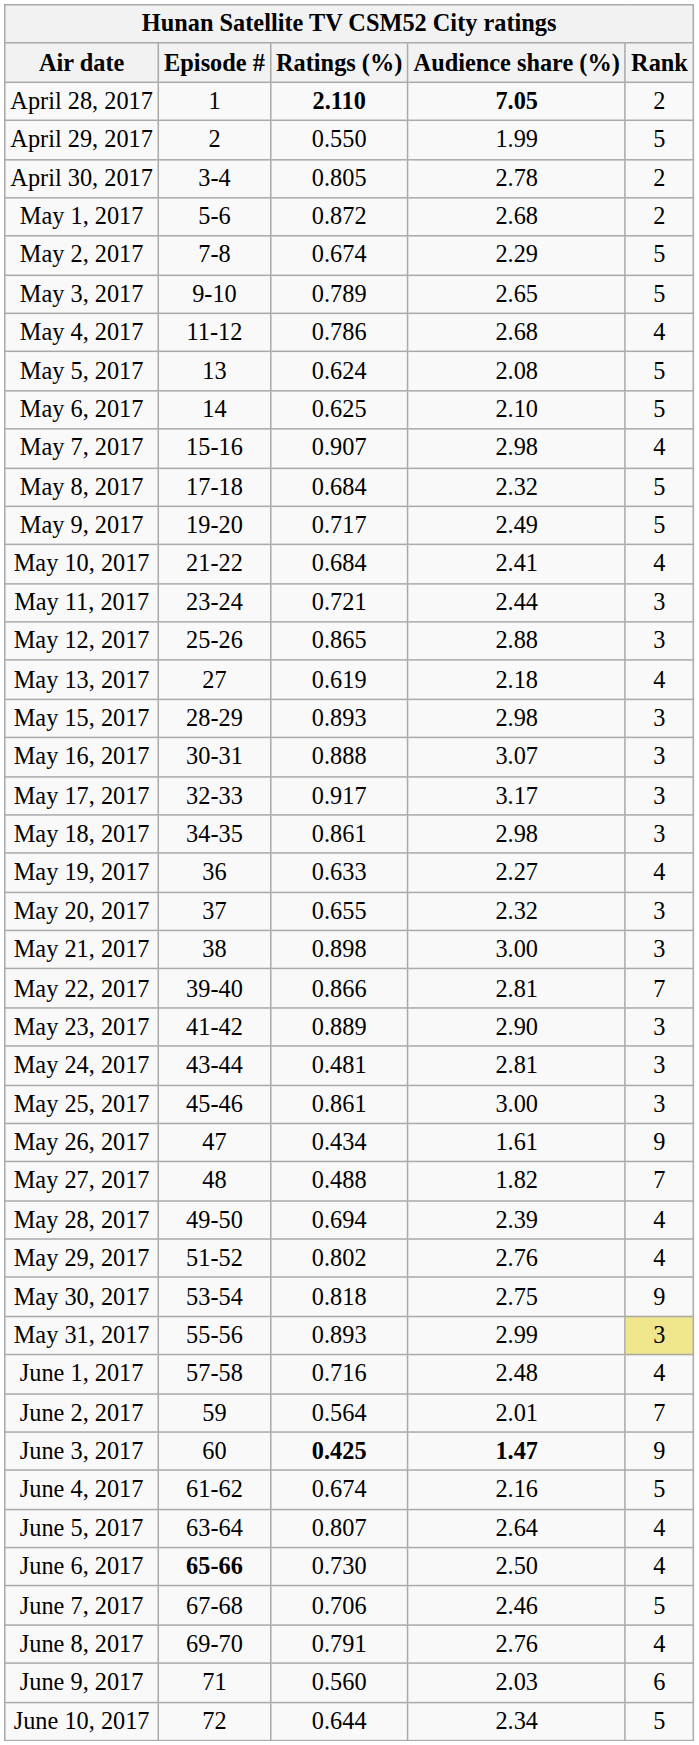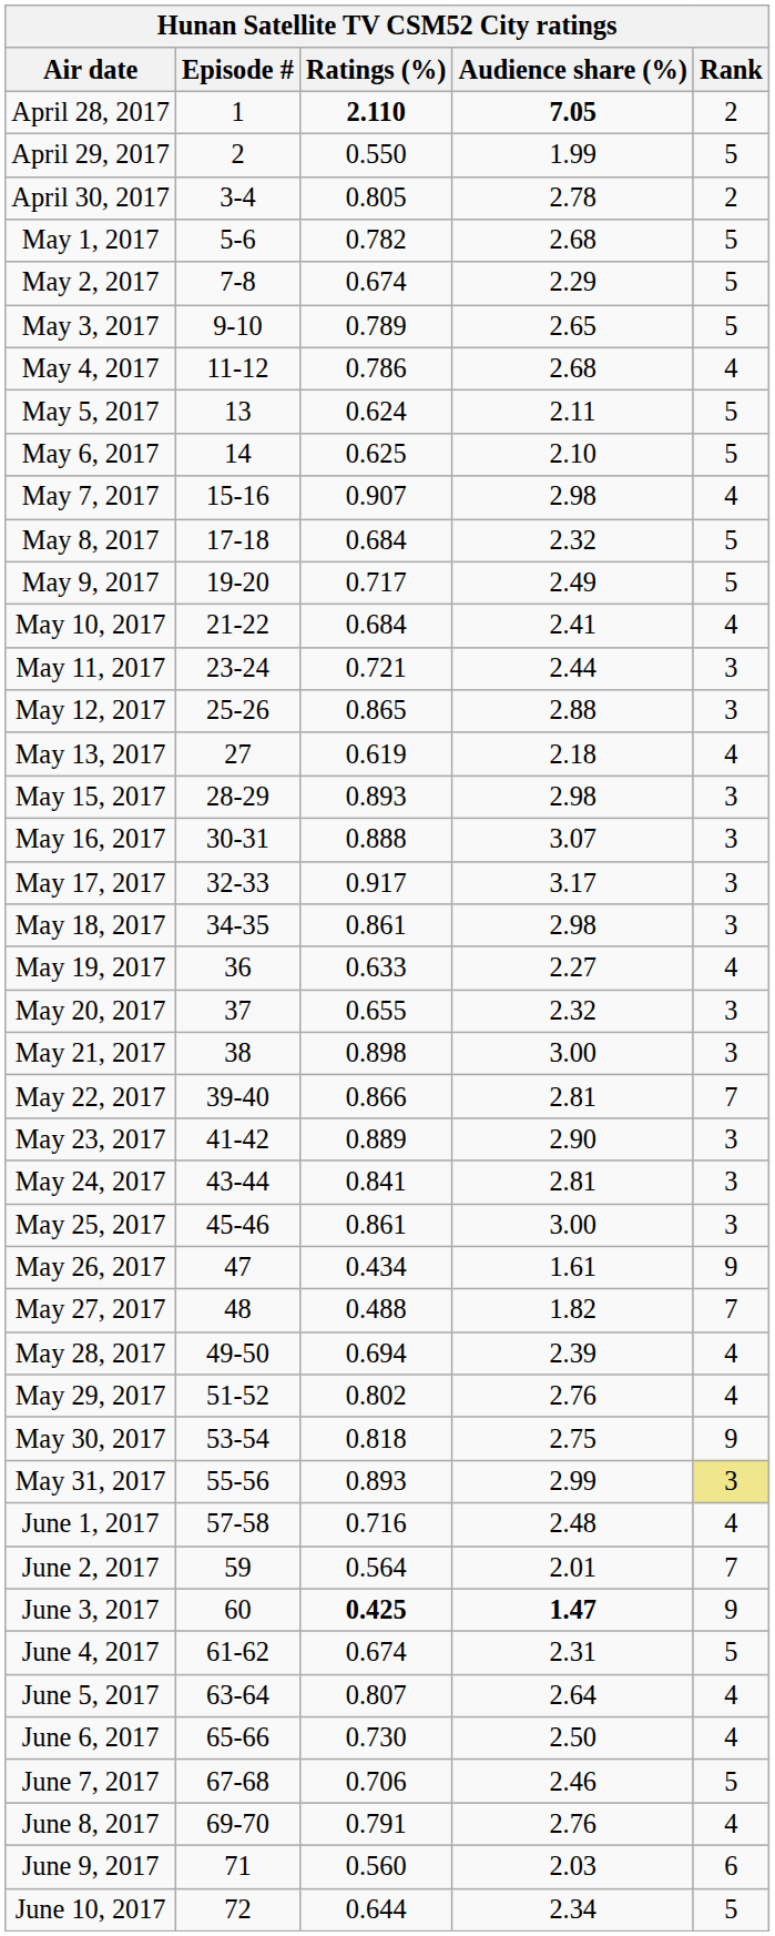 <table class="wikitable sortable mw-collapsible" style="text-align:center" "wikitable sortable mw-collapsible jquery-tablesorter">
 <tr>
 <th colspan="5">Hunan Satellite TV CSM52 City ratings</th>
 </tr>
 <tr>
 <th>Air date</th>
 <th>Episode #</th>
 <th>Ratings (%)</th>
 <th>Audience share (%)</th>
 <th>Rank</th>
 </tr>
 <tr>
 <td>April 28, 2017</td>
 <td>1</td>
 <td><strong><span>2.110</span></strong></td>
 <td><strong><span>7.05</span></strong></td>
 <td>2</td>
 </tr>
 <tr>
 <td>April 29, 2017</td>
 <td>2</td>
 <td>0.550</td>
 <td>1.99</td>
 <td>5</td>
 </tr>
 <tr>
 <td>April 30, 2017</td>
 <td>3-4</td>
 <td>0.805</td>
 <td>2.78</td>
 <td>2</td>
 </tr>
 <tr>
 <td>May 1, 2017</td>
 <td>5-6</td>
-<td>0.872</td>
+<td>0.782</td>
 <td>2.68</td>
-<td>2</td>
+<td>5</td>
 </tr>
 <tr>
 <td>May 2, 2017</td>
 <td>7-8</td>
 <td>0.674</td>
 <td>2.29</td>
 <td>5</td>
 </tr>
 <tr>
 <td>May 3, 2017</td>
 <td>9-10</td>
 <td>0.789</td>
 <td>2.65</td>
 <td>5</td>
 </tr>
 <tr>
 <td>May 4, 2017</td>
 <td>11-12</td>
 <td>0.786</td>
 <td>2.68</td>
 <td>4</td>
 </tr>
 <tr>
 <td>May 5, 2017</td>
 <td>13</td>
 <td>0.624</td>
-<td>2.08</td>
+<td>2.11</td>
 <td>5</td>
 </tr>
 <tr>
 <td>May 6, 2017</td>
 <td>14</td>
 <td>0.625</td>
 <td>2.10</td>
 <td>5</td>
 </tr>
 <tr>
 <td>May 7, 2017</td>
 <td>15-16</td>
 <td>0.907</td>
 <td>2.98</td>
 <td>4</td>
 </tr>
 <tr>
 <td>May 8, 2017</td>
 <td>17-18</td>
 <td>0.684</td>
 <td>2.32</td>
 <td>5</td>
 </tr>
 <tr>
 <td>May 9, 2017</td>
 <td>19-20</td>
 <td>0.717</td>
 <td>2.49</td>
 <td>5</td>
 </tr>
 <tr>
 <td>May 10, 2017</td>
 <td>21-22</td>
 <td>0.684</td>
 <td>2.41</td>
 <td>4</td>
 </tr>
 <tr>
 <td>May 11, 2017</td>
 <td>23-24</td>
 <td>0.721</td>
 <td>2.44</td>
 <td>3</td>
 </tr>
 <tr>
 <td>May 12, 2017</td>
 <td>25-26</td>
 <td>0.865</td>
 <td>2.88</td>
 <td>3</td>
 </tr>
 <tr>
 <td>May 13, 2017</td>
 <td>27</td>
 <td>0.619</td>
 <td>2.18</td>
 <td>4</td>
 </tr>
 <tr>
 <td>May 15, 2017</td>
 <td>28-29</td>
 <td>0.893</td>
 <td>2.98</td>
 <td>3</td>
 </tr>
 <tr>
 <td>May 16, 2017</td>
 <td>30-31</td>
 <td>0.888</td>
 <td>3.07</td>
 <td>3</td>
 </tr>
 <tr>
 <td>May 17, 2017</td>
 <td>32-33</td>
 <td>0.917</td>
 <td>3.17</td>
 <td>3</td>
 </tr>
 <tr>
 <td>May 18, 2017</td>
 <td>34-35</td>
 <td>0.861</td>
 <td>2.98</td>
 <td>3</td>
 </tr>
 <tr>
 <td>May 19, 2017</td>
 <td>36</td>
 <td>0.633</td>
 <td>2.27</td>
 <td>4</td>
 </tr>
 <tr>
 <td>May 20, 2017</td>
 <td>37</td>
 <td>0.655</td>
 <td>2.32</td>
 <td>3</td>
 </tr>
 <tr>
 <td>May 21, 2017</td>
 <td>38</td>
 <td>0.898</td>
 <td>3.00</td>
 <td>3</td>
 </tr>
 <tr>
 <td>May 22, 2017</td>
 <td>39-40</td>
 <td>0.866</td>
 <td>2.81</td>
 <td>7</td>
 </tr>
 <tr>
 <td>May 23, 2017</td>
 <td>41-42</td>
 <td>0.889</td>
 <td>2.90</td>
 <td>3</td>
 </tr>
 <tr>
 <td>May 24, 2017</td>
 <td>43-44</td>
-<td>0.481</td>
+<td>0.841</td>
 <td>2.81</td>
 <td>3</td>
 </tr>
 <tr>
 <td>May 25, 2017</td>
 <td>45-46</td>
 <td>0.861</td>
 <td>3.00</td>
 <td>3</td>
 </tr>
 <tr>
 <td>May 26, 2017</td>
 <td>47</td>
 <td>0.434</td>
 <td>1.61</td>
 <td>9</td>
 </tr>
 <tr>
 <td>May 27, 2017</td>
 <td>48</td>
 <td>0.488</td>
 <td>1.82</td>
 <td>7</td>
 </tr>
 <tr>
 <td>May 28, 2017</td>
 <td>49-50</td>
 <td>0.694</td>
 <td>2.39</td>
 <td>4</td>
 </tr>
 <tr>
 <td>May 29, 2017</td>
 <td>51-52</td>
 <td>0.802</td>
 <td>2.76</td>
 <td>4</td>
 </tr>
 <tr>
 <td>May 30, 2017</td>
 <td>53-54</td>
 <td>0.818</td>
 <td>2.75</td>
 <td>9</td>
 </tr>
 <tr>
 <td>May 31, 2017</td>
 <td>55-56</td>
 <td>0.893</td>
 <td>2.99</td>
 <td style="background: khaki;">3</td>
 </tr>
 <tr>
 <td>June 1, 2017</td>
 <td>57-58</td>
 <td>0.716</td>
 <td>2.48</td>
 <td>4</td>
 </tr>
 <tr>
 <td>June 2, 2017</td>
 <td>59</td>
 <td>0.564</td>
 <td>2.01</td>
 <td>7</td>
 </tr>
 <tr>
 <td>June 3, 2017</td>
 <td>60</td>
 <td><strong><span>0.425</span></strong></td>
 <td><strong><span>1.47</span></strong></td>
 <td>9</td>
 </tr>
 <tr>
 <td>June 4, 2017</td>
 <td>61-62</td>
 <td>0.674</td>
-<td>2.16</td>
+<td>2.31</td>
 <td>5</td>
 </tr>
 <tr>
 <td>June 5, 2017</td>
 <td>63-64</td>
 <td>0.807</td>
 <td>2.64</td>
 <td>4</td>
 </tr>
 <tr>
 <td>June 6, 2017</td>
-<td><strong>65-66</strong></td>
+<td>65-66</td>
 <td>0.730</td>
 <td>2.50</td>
 <td>4</td>
 </tr>
 <tr>
 <td>June 7, 2017</td>
 <td>67-68</td>
 <td>0.706</td>
 <td>2.46</td>
 <td>5</td>
 </tr>
 <tr>
 <td>June 8, 2017</td>
 <td>69-70</td>
 <td>0.791</td>
 <td>2.76</td>
 <td>4</td>
 </tr>
 <tr>
 <td>June 9, 2017</td>
 <td>71</td>
 <td>0.560</td>
 <td>2.03</td>
 <td>6</td>
 </tr>
 <tr>
 <td>June 10, 2017</td>
 <td>72</td>
 <td>0.644</td>
 <td>2.34</td>
 <td>5</td>
 </tr>
 </table>
